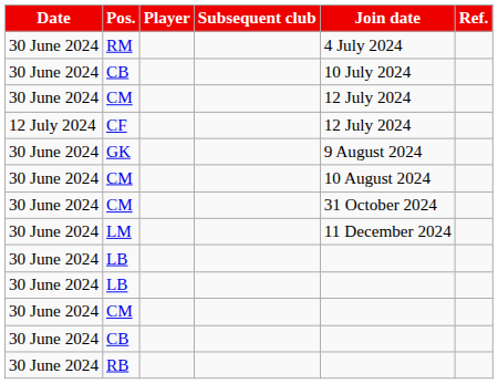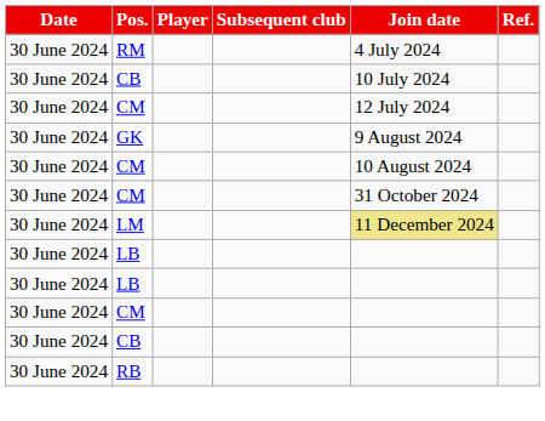 <table class="wikitable plainrowheaders sortable">
 <tr>
 </tr>
 <tr>
 <th style="background:#E00; color:white;">Date</th>
 <th style="background:#E00; color:white;">Pos.</th>
 <th style="background:#E00; color:white;">Player</th>
 <th style="background:#E00; color:white;">Subsequent club</th>
 <th style="background:#E00; color:white;">Join date</th>
 <th style="background:#E00; color:white;">Ref.</th>
 </tr>
 <tr>
 <td>30 June 2024</td>
 <td><a href='#'>RM</a></td>
 <td></td>
 <td></td>
 <td>4 July 2024</td>
 <td></td>
 </tr>
 <tr>
 <td>30 June 2024</td>
 <td><a href='#'>CB</a></td>
 <td></td>
 <td></td>
 <td>10 July 2024</td>
 <td></td>
 </tr>
 <tr>
 <td>30 June 2024</td>
 <td><a href='#'>CM</a></td>
 <td></td>
 <td></td>
 <td>12 July 2024</td>
 <td></td>
 </tr>
 <tr>
-<td>12 July 2024</td>
-<td><a href='#'>CF</a></td>
-<td></td>
-<td></td>
-<td>12 July 2024</td>
-<td></td>
-</tr>
-<tr>
 <td>30 June 2024</td>
 <td><a href='#'>GK</a></td>
 <td></td>
 <td></td>
 <td>9 August 2024</td>
 <td></td>
 </tr>
 <tr>
 <td>30 June 2024</td>
 <td><a href='#'>CM</a></td>
 <td></td>
 <td></td>
 <td>10 August 2024</td>
 <td></td>
 </tr>
 <tr>
 <td>30 June 2024</td>
 <td><a href='#'>CM</a></td>
 <td></td>
 <td></td>
 <td>31 October 2024</td>
 <td></td>
 </tr>
 <tr>
 <td>30 June 2024</td>
 <td><a href='#'>LM</a></td>
 <td></td>
 <td></td>
-<td>11 December 2024</td>
+<td style="background: khaki;">11 December 2024</td>
 <td></td>
 </tr>
 <tr>
 <td>30 June 2024</td>
 <td><a href='#'>LB</a></td>
 <td></td>
 <td></td>
 <td></td>
 <td></td>
 </tr>
 <tr>
 <td>30 June 2024</td>
 <td><a href='#'>LB</a></td>
 <td></td>
 <td></td>
 <td></td>
 <td></td>
 </tr>
 <tr>
 <td>30 June 2024</td>
 <td><a href='#'>CM</a></td>
 <td></td>
 <td></td>
 <td></td>
 <td></td>
 </tr>
 <tr>
 <td>30 June 2024</td>
 <td><a href='#'>CB</a></td>
 <td></td>
 <td></td>
 <td></td>
 <td></td>
 </tr>
 <tr>
 <td>30 June 2024</td>
 <td><a href='#'>RB</a></td>
 <td></td>
 <td></td>
 <td></td>
 <td></td>
 </tr>
 </table>
